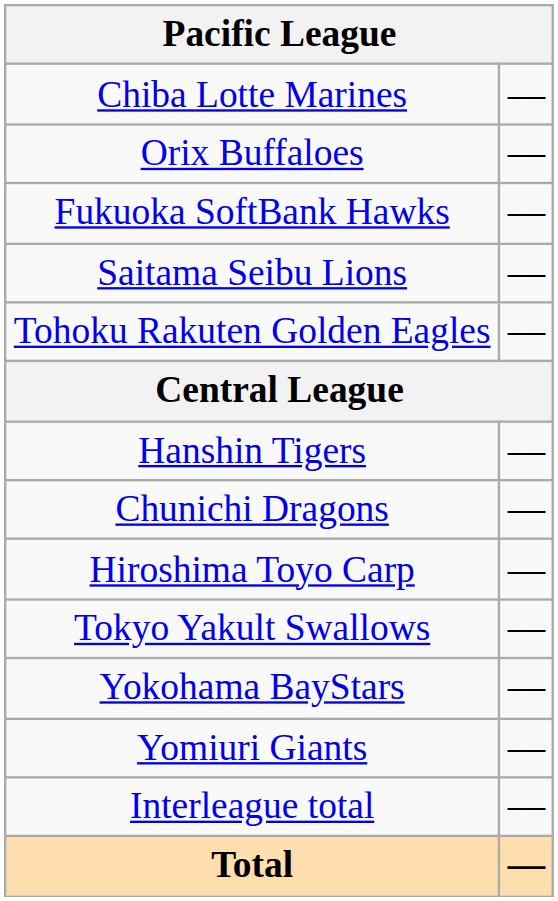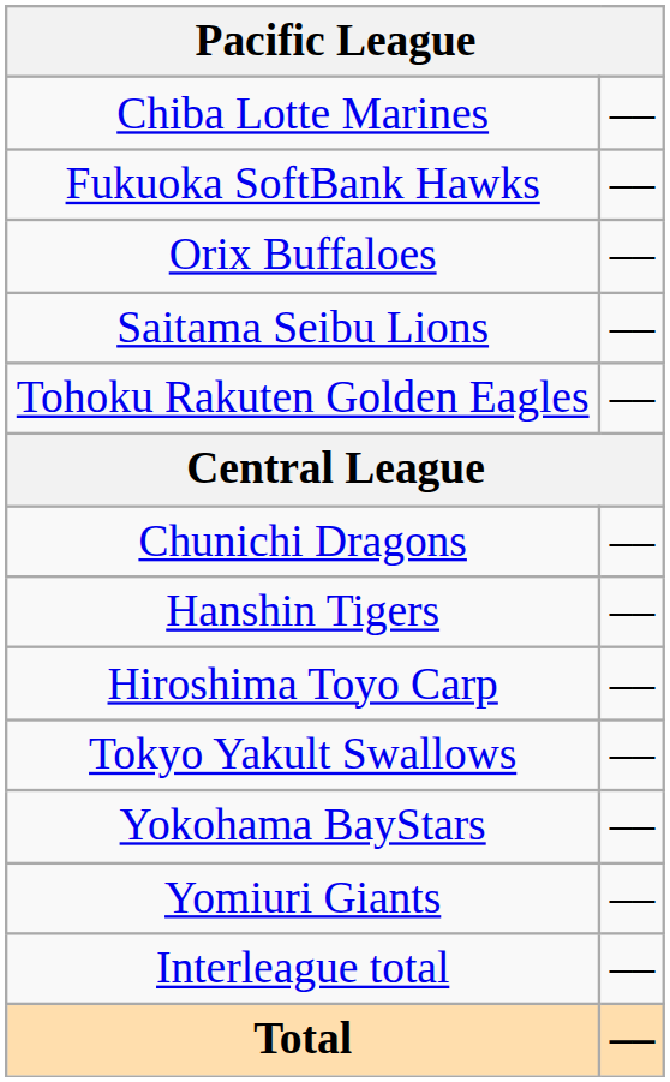 <table class="wikitable">
 <tr style="background-color: #f2f2f2; text-align: center;">
 <td colspan=2><strong>Pacific League</strong></td>
 </tr>
 <tr style="text-align:center">
 <td><a href='#'>Chiba Lotte Marines</a></td>
 <td>––</td>
 </tr>
 <tr style="text-align:center">
-<td><a href='#'>Orix Buffaloes</a></td>
+<td><a href='#'>Fukuoka SoftBank Hawks</a></td>
 <td>––</td>
 </tr>
 <tr style="text-align:center">
-<td><a href='#'>Fukuoka SoftBank Hawks</a></td>
+<td><a href='#'>Orix Buffaloes</a></td>
 <td>––</td>
 </tr>
 <tr style="text-align:center">
 <td><a href='#'>Saitama Seibu Lions</a></td>
 <td>––</td>
 </tr>
 <tr style="text-align:center">
 <td><a href='#'>Tohoku Rakuten Golden Eagles</a></td>
 <td>––</td>
 </tr>
 <tr style="background-color: #f2f2f2; text-align: center;">
 <td colspan=2><strong>Central League</strong></td>
 </tr>
 <tr style="text-align:center">
-<td><a href='#'>Hanshin Tigers</a></td>
+<td><a href='#'>Chunichi Dragons</a></td>
 <td>––</td>
 </tr>
 <tr style="text-align:center">
-<td><a href='#'>Chunichi Dragons</a></td>
+<td><a href='#'>Hanshin Tigers</a></td>
 <td>––</td>
 </tr>
 <tr style="text-align:center">
 <td><a href='#'>Hiroshima Toyo Carp</a></td>
 <td>––</td>
 </tr>
 <tr style="text-align:center">
 <td><a href='#'>Tokyo Yakult Swallows</a></td>
 <td>––</td>
 </tr>
 <tr style="text-align:center">
 <td><a href='#'>Yokohama BayStars</a></td>
 <td>––</td>
 </tr>
 <tr style="text-align:center">
 <td><a href='#'>Yomiuri Giants</a></td>
 <td>––</td>
 </tr>
 <tr style="text-align:center">
 <td><a href='#'>Interleague total</a></td>
 <td>––</td>
 </tr>
 <tr style="background-color: #ffdead; text-align: center;">
 <td><strong>Total</strong></td>
 <td><strong>––</strong></td>
 </tr>
 </table>
